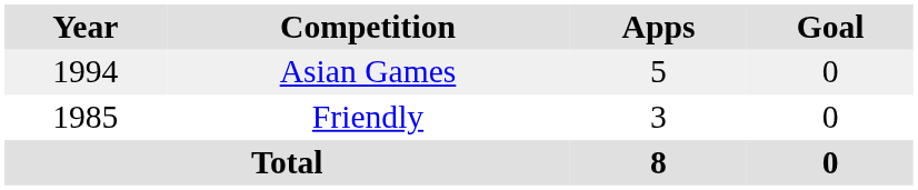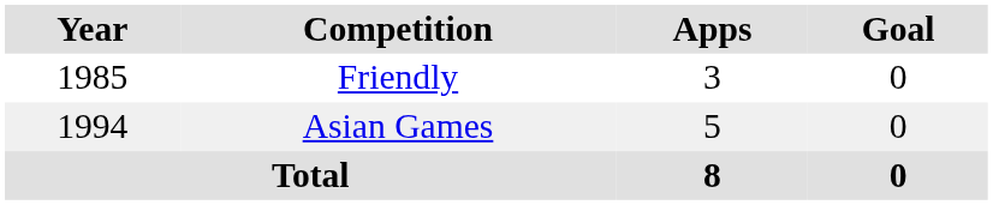 <table border="0" cellpadding="2" cellspacing="0" style="width:50%;">
 <tr style="text-align:center; background:#e0e0e0;">
 <th>Year</th>
 <th>Competition</th>
 <th>Apps</th>
 <th>Goal</th>
 </tr>
+<tr style="text-align:center;">
+<td>1985</td>
+<td><a href='#'>Friendly</a></td>
+<td>3</td>
+<td>0</td>
+</tr>
 <tr style="text-align:center; background:#f0f0f0;">
 <td>1994</td>
 <td><a href='#'>Asian Games</a></td>
 <td>5</td>
-<td>0</td>
-</tr>
-<tr style="text-align:center;">
-<td>1985</td>
-<td><a href='#'>Friendly</a></td>
-<td>3</td>
 <td>0</td>
 </tr>
 <tr style="text-align:center; background:#e0e0e0;">
 <th colspan="2">Total</th>
 <th style="text-align:center;">8</th>
 <th style="text-align:center;">0</th>
 </tr>
 </table>
